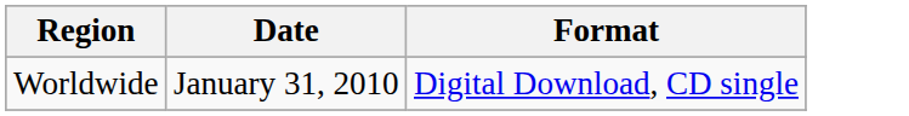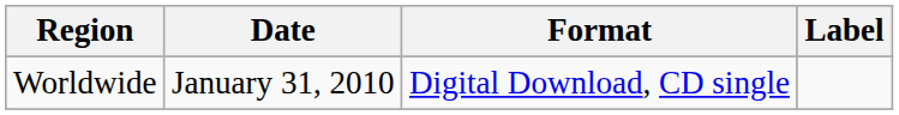 <table class="wikitable">
 <tr>
 <th>Region</th>
 <th>Date</th>
 <th>Format</th>
+<th>Label</th>
 </tr>
 <tr>
 <td>Worldwide</td>
 <td>January 31, 2010</td>
 <td><a href='#'>Digital Download</a>, <a href='#'>CD single</a></td>
+<td></td>
 </tr>
 </table>
